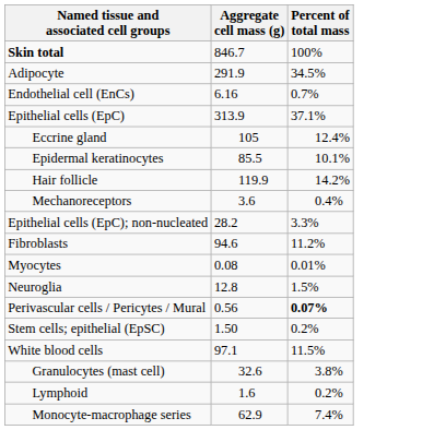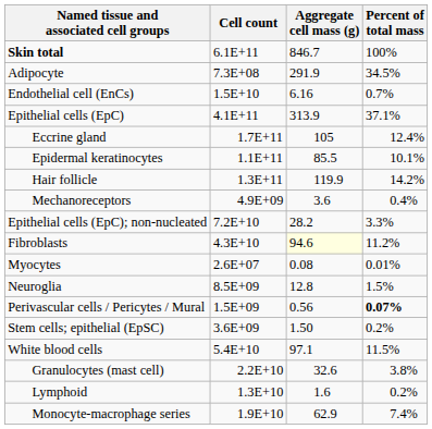 <table class="wikitable">
 <tr>
 <th>Named tissue and<br>associated cell groups</th>
+<th>Cell count</th>
 <th>Aggregate<br>cell mass (g)</th>
 <th>Percent of<br>total mass</th>
 </tr>
 <tr>
 <td><strong>Skin total</strong></td>
+<td>6.1E+11</td>
 <td>846.7</td>
 <td>100%</td>
 </tr>
 <tr>
 <td>Adipocyte</td>
+<td>7.3E+08</td>
 <td>291.9</td>
 <td>34.5%</td>
 </tr>
 <tr>
 <td>Endothelial cell (EnCs)</td>
+<td>1.5E+10</td>
 <td>6.16</td>
 <td>0.7%</td>
 </tr>
 <tr>
 <td>Epithelial cells (EpC)</td>
+<td>4.1E+11</td>
 <td>313.9</td>
 <td>37.1%</td>
 </tr>
 <tr>
 <td style="padding-left: 2em;">Eccrine gland</td>
+<td style="padding-left: 2em;">1.7E+11</td>
 <td style="padding-left: 2em;">105</td>
 <td style="padding-left: 2em;">12.4%</td>
 </tr>
 <tr>
 <td style="padding-left: 2em;">Epidermal keratinocytes</td>
+<td style="padding-left: 2em;">1.1E+11</td>
 <td style="padding-left: 2em;">85.5</td>
 <td style="padding-left: 2em;">10.1%</td>
 </tr>
 <tr>
 <td style="padding-left: 2em;">Hair follicle</td>
+<td style="padding-left: 2em;">1.3E+11</td>
 <td style="padding-left: 2em;">119.9</td>
 <td style="padding-left: 2em;">14.2%</td>
 </tr>
 <tr>
 <td style="padding-left: 2em;">Mechanoreceptors</td>
+<td style="padding-left: 2em;">4.9E+09</td>
 <td style="padding-left: 2em;">3.6</td>
 <td style="padding-left: 2em;">0.4%</td>
 </tr>
 <tr>
 <td>Epithelial cells (EpC); non-nucleated</td>
+<td>7.2E+10</td>
 <td>28.2</td>
 <td>3.3%</td>
 </tr>
 <tr>
 <td>Fibroblasts</td>
-<td>94.6</td>
+<td>4.3E+10</td>
+<td style="background: lightyellow;">94.6</td>
 <td>11.2%</td>
 </tr>
 <tr>
 <td>Myocytes</td>
+<td>2.6E+07</td>
 <td>0.08</td>
 <td>0.01%</td>
 </tr>
 <tr>
 <td>Neuroglia</td>
+<td>8.5E+09</td>
 <td>12.8</td>
 <td>1.5%</td>
 </tr>
 <tr>
 <td>Perivascular cells / Pericytes / Mural</td>
+<td>1.5E+09</td>
 <td>0.56</td>
 <td><strong>0.07%</strong></td>
 </tr>
 <tr>
 <td>Stem cells; epithelial (EpSC)</td>
+<td>3.6E+09</td>
 <td>1.50</td>
 <td>0.2%</td>
 </tr>
 <tr>
 <td>White blood cells</td>
+<td>5.4E+10</td>
 <td>97.1</td>
 <td>11.5%</td>
 </tr>
 <tr>
 <td style="padding-left: 2em;">Granulocytes (mast cell)</td>
+<td style="padding-left: 2em;">2.2E+10</td>
 <td style="padding-left: 2em;">32.6</td>
 <td style="padding-left: 2em;">3.8%</td>
 </tr>
 <tr>
 <td style="padding-left: 2em;">Lymphoid</td>
+<td style="padding-left: 2em;">1.3E+10</td>
 <td style="padding-left: 2em;">1.6</td>
 <td style="padding-left: 2em;">0.2%</td>
 </tr>
 <tr>
 <td style="padding-left: 2em;">Monocyte-macrophage series</td>
+<td style="padding-left: 2em;">1.9E+10</td>
 <td style="padding-left: 2em;">62.9</td>
 <td style="padding-left: 2em;">7.4%</td>
 </tr>
 </table>
